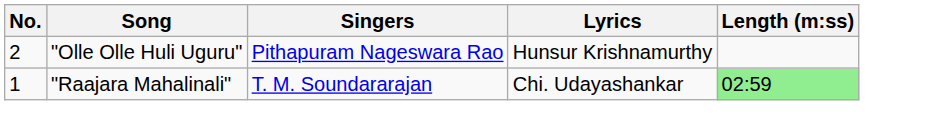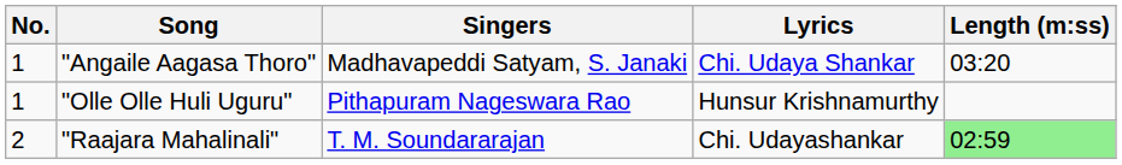 <table class="wikitable" style="font-size:95%;">
 <tr>
 <th>No.</th>
 <th>Song</th>
 <th>Singers</th>
 <th>Lyrics</th>
 <th>Length (m:ss)</th>
 </tr>
 <tr>
-<td>2</td>
+<td>1</td>
+<td>"Angaile Aagasa Thoro"</td>
+<td>Madhavapeddi Satyam, <a href='#'>S. Janaki</a></td>
+<td><a href='#'>Chi. Udaya Shankar</a></td>
+<td>03:20</td>
+</tr>
+<tr>
+<td>1</td>
 <td>"Olle Olle Huli Uguru"</td>
 <td><a href='#'>Pithapuram Nageswara Rao</a></td>
 <td>Hunsur Krishnamurthy</td>
 <td></td>
 </tr>
 <tr>
-<td>1</td>
+<td>2</td>
 <td>"Raajara Mahalinali"</td>
 <td><a href='#'>T. M. Soundararajan</a></td>
 <td>Chi. Udayashankar</td>
 <td style="background: lightgreen;">02:59</td>
 </tr>
 </table>
